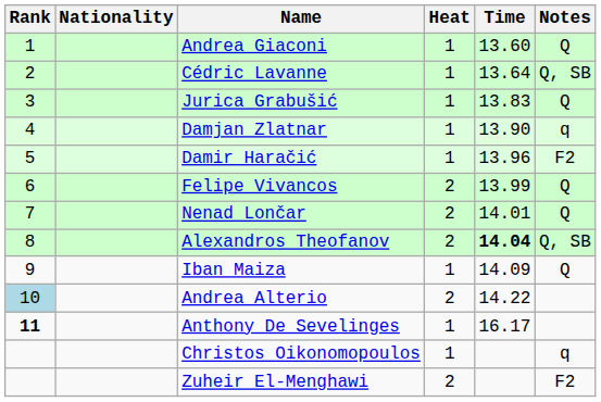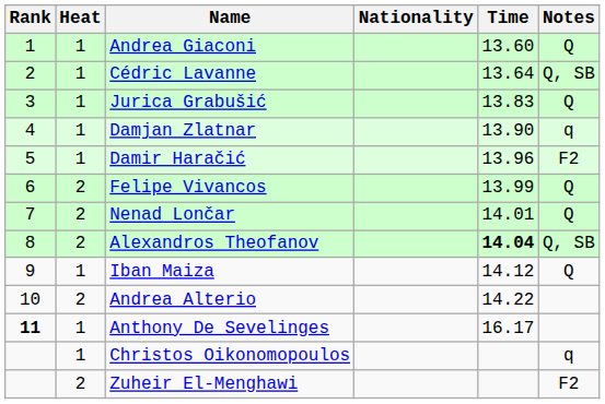 <table class="wikitable sortable" style="text-align:center; font-size:95%">
 <tr>
 <th>Rank</th>
+<th>Heat</th>
+<th>Name</th>
 <th>Nationality</th>
-<th>Name</th>
-<th>Heat</th>
 <th>Time</th>
 <th>Notes</th>
 </tr>
 <tr bgcolor=ccffcc>
 <td>1</td>
+<td>1</td>
+<td align=left><a href='#'>Andrea Giaconi</a></td>
 <td align=left></td>
-<td align=left><a href='#'>Andrea Giaconi</a></td>
-<td>1</td>
 <td>13.60</td>
 <td>Q</td>
 </tr>
 <tr bgcolor=ccffcc>
 <td>2</td>
+<td>1</td>
+<td align=left><a href='#'>Cédric Lavanne</a></td>
 <td align=left></td>
-<td align=left><a href='#'>Cédric Lavanne</a></td>
-<td>1</td>
 <td>13.64</td>
 <td>Q, SB</td>
 </tr>
 <tr bgcolor=ccffcc>
 <td>3</td>
+<td>1</td>
+<td align=left><a href='#'>Jurica Grabušić</a></td>
 <td align=left></td>
-<td align=left><a href='#'>Jurica Grabušić</a></td>
-<td>1</td>
 <td>13.83</td>
 <td>Q</td>
 </tr>
 <tr bgcolor=ddffdd>
 <td>4</td>
+<td>1</td>
+<td align=left><a href='#'>Damjan Zlatnar</a></td>
 <td align=left></td>
-<td align=left><a href='#'>Damjan Zlatnar</a></td>
-<td>1</td>
 <td>13.90</td>
 <td>q</td>
 </tr>
 <tr bgcolor=ddffdd>
 <td>5</td>
+<td>1</td>
+<td align=left><a href='#'>Damir Haračić</a></td>
 <td align=left></td>
-<td align=left><a href='#'>Damir Haračić</a></td>
-<td>1</td>
 <td>13.96</td>
 <td>F2</td>
 </tr>
 <tr bgcolor=ccffcc>
 <td>6</td>
+<td>2</td>
+<td align=left><a href='#'>Felipe Vivancos</a></td>
 <td align=left></td>
-<td align=left><a href='#'>Felipe Vivancos</a></td>
-<td>2</td>
 <td>13.99</td>
 <td>Q</td>
 </tr>
 <tr bgcolor=ccffcc>
 <td>7</td>
+<td>2</td>
+<td align=left><a href='#'>Nenad Lončar</a></td>
 <td align=left></td>
-<td align=left><a href='#'>Nenad Lončar</a></td>
-<td>2</td>
 <td>14.01</td>
 <td>Q</td>
 </tr>
 <tr bgcolor=ccffcc>
 <td>8</td>
+<td>2</td>
+<td align=left><a href='#'>Alexandros Theofanov</a></td>
 <td align=left></td>
-<td align=left><a href='#'>Alexandros Theofanov</a></td>
-<td>2</td>
 <td><strong>14.04</strong></td>
 <td>Q, SB</td>
 </tr>
 <tr>
 <td>9</td>
+<td>1</td>
+<td align=left><a href='#'>Iban Maiza</a></td>
 <td align=left></td>
-<td align=left><a href='#'>Iban Maiza</a></td>
-<td>1</td>
-<td>14.09</td>
+<td>14.12</td>
 <td>Q</td>
 </tr>
 <tr>
-<td style="background: lightblue;">10</td>
+<td>10</td>
+<td>2</td>
+<td align=left><a href='#'>Andrea Alterio</a></td>
 <td align=left></td>
-<td align=left><a href='#'>Andrea Alterio</a></td>
-<td>2</td>
 <td>14.22</td>
 <td></td>
 </tr>
 <tr>
 <td><strong>11</strong></td>
+<td>1</td>
+<td align=left><a href='#'>Anthony De Sevelinges</a></td>
 <td align=left></td>
-<td align=left><a href='#'>Anthony De Sevelinges</a></td>
-<td>1</td>
 <td>16.17</td>
 <td></td>
 </tr>
 <tr>
 <td></td>
+<td>1</td>
+<td align=left><a href='#'>Christos Oikonomopoulos</a></td>
 <td align=left></td>
-<td align=left><a href='#'>Christos Oikonomopoulos</a></td>
-<td>1</td>
 <td></td>
 <td>q</td>
 </tr>
 <tr>
 <td></td>
+<td>2</td>
+<td align=left><a href='#'>Zuheir El-Menghawi</a></td>
 <td align=left></td>
-<td align=left><a href='#'>Zuheir El-Menghawi</a></td>
-<td>2</td>
 <td></td>
 <td>F2</td>
 </tr>
 </table>
